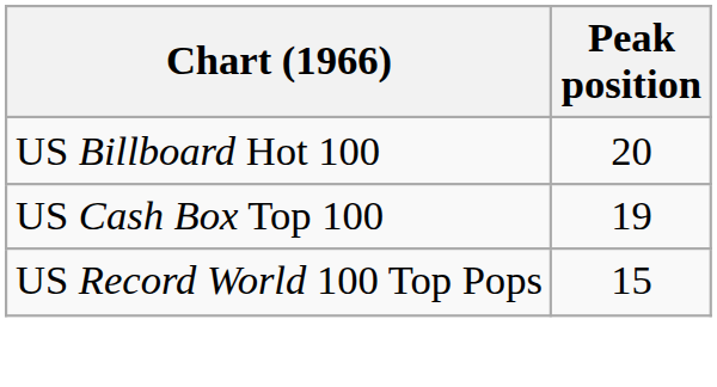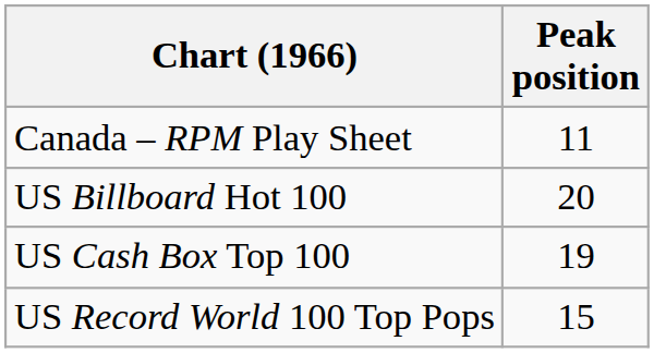 <table class="wikitable sortable">
 <tr>
 <th align="left">Chart (1966)</th>
 <th style="text-align:center;">Peak<br>position</th>
+</tr>
+<tr>
+<td align="left">Canada – <em>RPM</em> Play Sheet</td>
+<td style="text-align:center;">11</td>
 </tr>
 <tr>
 <td align="left">US <em>Billboard</em> Hot 100</td>
 <td style="text-align:center;">20</td>
 </tr>
 <tr>
 <td align="left">US <em>Cash Box</em> Top 100</td>
 <td style="text-align:center;">19</td>
 </tr>
 <tr>
 <td align="left">US <em>Record World</em> 100 Top Pops</td>
 <td style="text-align:center;">15</td>
 </tr>
 </table>
